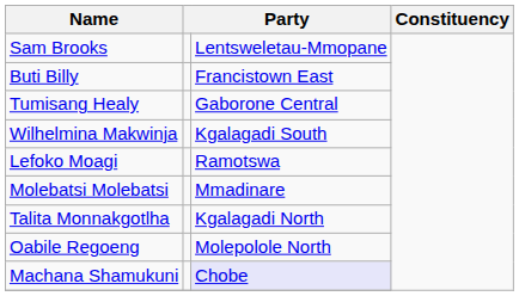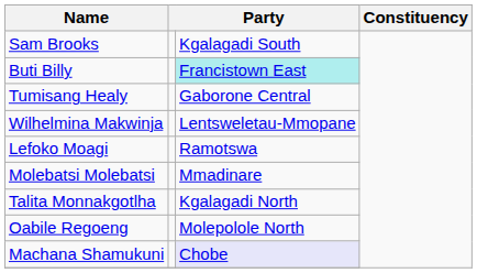 <table class="wikitable">
 <tr>
 <th>Name</th>
 <th colspan=2>Party</th>
 <th>Constituency</th>
 </tr>
 <tr>
 <td><a href='#'>Sam Brooks</a></td>
 <td></td>
-<td><a href='#'>Lentsweletau-Mmopane</a></td>
+<td><a href='#'>Kgalagadi South</a></td>
 </tr>
 <tr>
 <td><a href='#'>Buti Billy</a></td>
 <td></td>
-<td><a href='#'>Francistown East</a></td>
+<td style="background: paleturquoise;"><a href='#'>Francistown East</a></td>
 </tr>
 <tr>
 <td><a href='#'>Tumisang Healy</a></td>
 <td></td>
 <td><a href='#'>Gaborone Central</a></td>
 </tr>
 <tr>
 <td><a href='#'>Wilhelmina Makwinja</a></td>
 <td></td>
-<td><a href='#'>Kgalagadi South</a></td>
+<td><a href='#'>Lentsweletau-Mmopane</a></td>
 </tr>
 <tr>
 <td><a href='#'>Lefoko Moagi</a></td>
 <td></td>
 <td><a href='#'>Ramotswa</a></td>
 </tr>
 <tr>
 <td><a href='#'>Molebatsi Molebatsi</a></td>
 <td></td>
 <td><a href='#'>Mmadinare</a></td>
 </tr>
 <tr>
 <td><a href='#'>Talita Monnakgotlha</a></td>
 <td></td>
 <td><a href='#'>Kgalagadi North</a></td>
 </tr>
 <tr>
 <td><a href='#'>Oabile Regoeng</a></td>
 <td></td>
 <td><a href='#'>Molepolole North</a></td>
 </tr>
 <tr>
 <td><a href='#'>Machana Shamukuni</a></td>
 <td></td>
 <td style="background: lavender;"><a href='#'>Chobe</a></td>
 </tr>
 <tr>
 </tr>
 </table>
